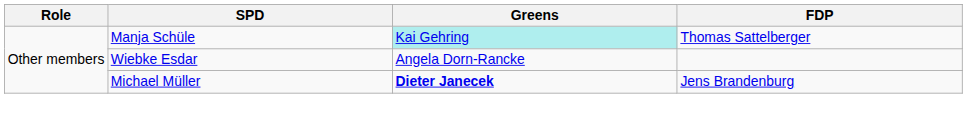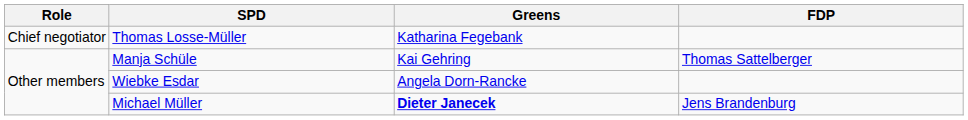 <table class="wikitable">
 <tr>
 <th>Role</th>
 <th style="width:20em">SPD</th>
 <th style="width:20em">Greens</th>
 <th style="width:20em">FDP</th>
 </tr>
 <tr>
+<td>Chief negotiator</td>
+<td><a href='#'>Thomas Losse-Müller</a></td>
+<td><a href='#'>Katharina Fegebank</a></td>
+<td></td>
+</tr>
+<tr>
 <td rowspan="3">Other members</td>
 <td><a href='#'>Manja Schüle</a></td>
-<td style="background: paleturquoise;"><a href='#'>Kai Gehring</a></td>
+<td><a href='#'>Kai Gehring</a></td>
 <td><a href='#'>Thomas Sattelberger</a></td>
 </tr>
 <tr>
 <td><a href='#'>Wiebke Esdar</a></td>
 <td><a href='#'>Angela Dorn-Rancke</a></td>
 <td></td>
 </tr>
 <tr>
 <td><a href='#'>Michael Müller</a></td>
 <td><strong><a href='#'>Dieter Janecek</a></strong></td>
 <td><a href='#'>Jens Brandenburg</a></td>
 </tr>
 </table>
